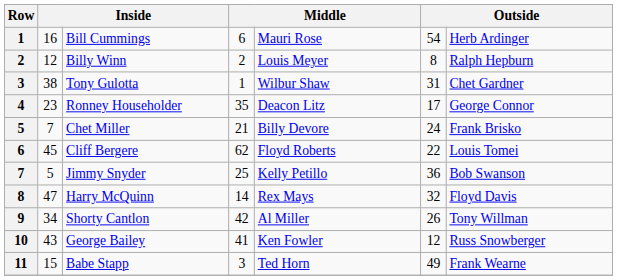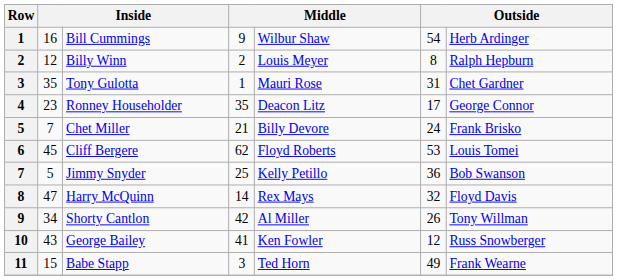 <table class="wikitable" style="font-size: 90%;">
 <tr>
 <th>Row</th>
 <th colspan=2 width="195">Inside</th>
 <th colspan=2 width="195">Middle</th>
 <th colspan=2 width="195">Outside</th>
 </tr>
 <tr>
 <th>1</th>
 <td align="center" width="20">16</td>
 <td>  <a href='#'>Bill Cummings</a> </td>
-<td align="center" width="20">6</td>
-<td> <a href='#'>Mauri Rose</a></td>
+<td align="center" width="20">9</td>
+<td>  <a href='#'>Wilbur Shaw</a></td>
 <td align="center" width="20">54</td>
 <td> <a href='#'>Herb Ardinger</a></td>
 </tr>
 <tr>
 <th>2</th>
 <td align="center" width="20">12</td>
 <td> <a href='#'>Billy Winn</a></td>
 <td align="center" width="20">2</td>
 <td> <a href='#'>Louis Meyer</a> </td>
 <td align="center" width="20">8</td>
 <td> <a href='#'>Ralph Hepburn</a></td>
 </tr>
 <tr>
 <th>3</th>
-<td align="center" width="20">38</td>
+<td align="center" width="20">35</td>
 <td> <a href='#'>Tony Gulotta</a></td>
 <td align="center" width="20">1</td>
-<td>  <a href='#'>Wilbur Shaw</a></td>
+<td> <a href='#'>Mauri Rose</a></td>
 <td align="center" width="20">31</td>
 <td> <a href='#'>Chet Gardner</a></td>
 </tr>
 <tr>
 <th>4</th>
 <td align="center" width="20">23</td>
 <td> <a href='#'>Ronney Householder</a> </td>
 <td align="center" width="20">35</td>
 <td> <a href='#'>Deacon Litz</a></td>
 <td align="center" width="20">17</td>
 <td> <a href='#'>George Connor</a></td>
 </tr>
 <tr>
 <th>5</th>
 <td align="center" width="20">7</td>
 <td> <a href='#'>Chet Miller</a></td>
 <td align="center" width="20">21</td>
 <td> <a href='#'>Billy Devore</a> </td>
 <td align="center" width="20">24</td>
 <td> <a href='#'>Frank Brisko</a></td>
 </tr>
 <tr>
 <th>6</th>
 <td align="center" width="20">45</td>
 <td> <a href='#'>Cliff Bergere</a></td>
 <td align="center" width="20">62</td>
 <td> <a href='#'>Floyd Roberts</a></td>
-<td align="center" width="20">22</td>
+<td align="center" width="20">53</td>
 <td> <a href='#'>Louis Tomei</a></td>
 </tr>
 <tr>
 <th>7</th>
 <td align="center" width="20">5</td>
 <td> <a href='#'>Jimmy Snyder</a></td>
 <td align="center" width="20">25</td>
 <td> <a href='#'>Kelly Petillo</a> </td>
 <td align="center" width="20">36</td>
 <td> <a href='#'>Bob Swanson</a> </td>
 </tr>
 <tr>
 <th>8</th>
 <td align="center" width="20">47</td>
 <td> <a href='#'>Harry McQuinn</a></td>
 <td align="center" width="20">14</td>
 <td> <a href='#'>Rex Mays</a></td>
 <td align="center" width="20">32</td>
 <td> <a href='#'>Floyd Davis</a> </td>
 </tr>
 <tr>
 <th>9</th>
 <td align="center" width="20">34</td>
 <td> <a href='#'>Shorty Cantlon</a></td>
 <td align="center" width="20">42</td>
 <td> <a href='#'>Al Miller</a></td>
 <td align="center" width="20">26</td>
 <td> <a href='#'>Tony Willman</a> </td>
 </tr>
 <tr>
 <th>10</th>
 <td align="center" width="20">43</td>
 <td> <a href='#'>George Bailey</a></td>
 <td align="center" width="20">41</td>
 <td> <a href='#'>Ken Fowler</a> </td>
 <td align="center" width="20">12</td>
 <td> <a href='#'>Russ Snowberger</a></td>
 </tr>
 <tr>
 <th>11</th>
 <td align="center" width="20">15</td>
 <td> <a href='#'>Babe Stapp</a></td>
 <td align="center" width="20">3</td>
 <td> <a href='#'>Ted Horn</a></td>
 <td align="center" width="20">49</td>
 <td> <a href='#'>Frank Wearne</a> </td>
 </tr>
 <tr>
 </tr>
 </table>
